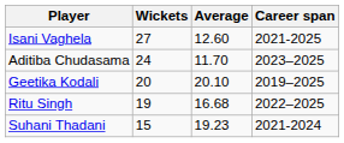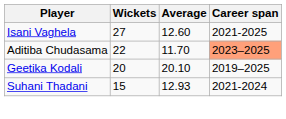 <table class="wikitable">
 <tr>
 <th>Player</th>
 <th>Wickets</th>
 <th>Average</th>
 <th>Career span</th>
 </tr>
 <tr>
 <td><a href='#'>Isani Vaghela</a></td>
 <td>27</td>
 <td>12.60</td>
 <td>2021-2025</td>
 </tr>
 <tr>
 <td>Aditiba Chudasama</td>
-<td>24</td>
+<td>22</td>
 <td>11.70</td>
-<td>2023–2025</td>
+<td style="background: lightsalmon;">2023–2025</td>
 </tr>
 <tr>
 <td><a href='#'>Geetika Kodali</a></td>
 <td>20</td>
 <td>20.10</td>
 <td>2019–2025</td>
 </tr>
 <tr>
-<td><a href='#'>Ritu Singh</a></td>
-<td>19</td>
-<td>16.68</td>
-<td>2022–2025</td>
-</tr>
-<tr>
 <td><a href='#'>Suhani Thadani</a></td>
 <td>15</td>
-<td>19.23</td>
+<td>12.93</td>
 <td>2021-2024</td>
 </tr>
 </table>
